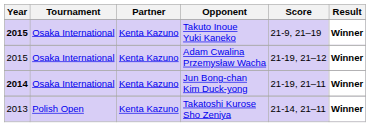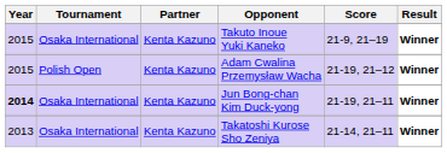 <table class="sortable wikitable" style="font-size: 90%;">
 <tr>
 <th>Year</th>
 <th>Tournament</th>
 <th>Partner</th>
 <th>Opponent</th>
 <th>Score</th>
 <th>Result</th>
 </tr>
 <tr>
 </tr>
 <tr style="background:#D8CEF6">
-<td align="center"><strong>2015</strong></td>
+<td align="center">2015</td>
 <td align="left"><a href='#'>Osaka International</a></td>
 <td align="left"> <a href='#'>Kenta Kazuno</a></td>
 <td align="left"> <a href='#'>Takuto Inoue</a><br> <a href='#'>Yuki Kaneko</a></td>
 <td align="left">21-9, 21–19</td>
 <td style="text-align:left; background:white"> <strong>Winner</strong></td>
 </tr>
 <tr>
 </tr>
 <tr style="background:#D8CEF6">
 <td align="center">2015</td>
-<td align="left"><a href='#'>Osaka International</a></td>
+<td align="left"><a href='#'>Polish Open</a></td>
 <td align="left"> <a href='#'>Kenta Kazuno</a></td>
 <td align="left"> <a href='#'>Adam Cwalina</a><br> <a href='#'>Przemysław Wacha</a></td>
 <td align="left">21-19, 21–12</td>
 <td style="text-align:left; background:white"> <strong>Winner</strong></td>
 </tr>
 <tr>
 </tr>
 <tr style="background:#D8CEF6">
 <td align="center"><strong>2014</strong></td>
 <td align="left"><a href='#'>Osaka International</a></td>
 <td align="left"> <a href='#'>Kenta Kazuno</a></td>
 <td align="left"> <a href='#'>Jun Bong-chan</a><br> <a href='#'>Kim Duck-yong</a></td>
 <td align="left">21-19, 21–11</td>
 <td style="text-align:left; background:white"> <strong>Winner</strong></td>
 </tr>
 <tr>
 </tr>
 <tr style="background:#D8CEF6">
 <td align="center">2013</td>
-<td align="left"><a href='#'>Polish Open</a></td>
+<td align="left"><a href='#'>Osaka International</a></td>
 <td align="left"> <a href='#'>Kenta Kazuno</a></td>
 <td align="left"> <a href='#'>Takatoshi Kurose</a><br> <a href='#'>Sho Zeniya</a></td>
 <td align="left">21-14, 21–11</td>
 <td style="text-align:left; background:white"> <strong>Winner</strong></td>
 </tr>
 </table>
